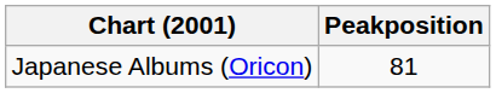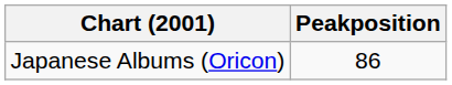 <table class="wikitable">
 <tr>
 <th>Chart (2001)</th>
 <th>Peakposition</th>
 </tr>
 <tr>
 <td>Japanese Albums (<a href='#'>Oricon</a>)</td>
-<td align="center">81</td>
+<td align="center">86</td>
 </tr>
 </table>
